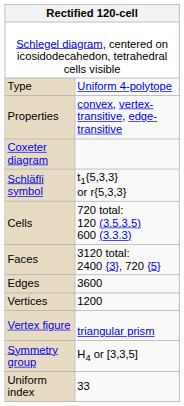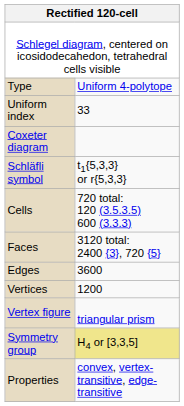 <table class="wikitable" align="right" style="margin-left:10px" width="250">
 <tr>
 <th bgcolor=#e7dcc3 colspan=2>Rectified 120-cell</th>
 </tr>
 <tr>
 <td bgcolor=#ffffff align=center colspan=2><br><a href='#'>Schlegel diagram</a>, centered on icosidodecahedon, tetrahedral cells visible</td>
 </tr>
 <tr>
 <td bgcolor=#e7dcc3>Type</td>
 <td><a href='#'>Uniform 4-polytope</a></td>
 </tr>
 <tr>
-<td bgcolor=#e7dcc3>Properties</td>
-<td><a href='#'>convex</a>, <a href='#'>vertex-transitive</a>, <a href='#'>edge-transitive</a></td>
+<td bgcolor=#e7dcc3>Uniform index</td>
+<td>33</td>
 </tr>
 <tr>
 <td bgcolor=#e7dcc3><a href='#'>Coxeter diagram</a></td>
 <td></td>
 </tr>
 <tr>
 <td bgcolor=#e7dcc3><a href='#'>Schläfli symbol</a></td>
 <td>t<sub>1</sub>{5,3,3}<br>or r{5,3,3}</td>
 </tr>
 <tr>
 <td bgcolor=#e7dcc3>Cells</td>
 <td>720 total:<br>120 <a href='#'>(3.5.3.5)</a> <br>600 <a href='#'>(3.3.3)</a> </td>
 </tr>
 <tr>
 <td bgcolor=#e7dcc3>Faces</td>
 <td>3120 total:<br>2400 <a href='#'>{3}</a>, 720 <a href='#'>{5}</a></td>
 </tr>
 <tr>
 <td bgcolor=#e7dcc3>Edges</td>
 <td>3600</td>
 </tr>
 <tr>
 <td bgcolor=#e7dcc3>Vertices</td>
 <td>1200</td>
 </tr>
 <tr>
 <td bgcolor=#e7dcc3><a href='#'>Vertex figure</a></td>
 <td><br><a href='#'>triangular prism</a></td>
 </tr>
 <tr>
 <td bgcolor=#e7dcc3><a href='#'>Symmetry group</a></td>
-<td>H<sub>4</sub> or [3,3,5]</td>
+<td style="background: khaki;">H<sub>4</sub> or [3,3,5]</td>
 </tr>
 <tr>
-<td bgcolor=#e7dcc3>Uniform index</td>
-<td>33</td>
+<td bgcolor=#e7dcc3>Properties</td>
+<td><a href='#'>convex</a>, <a href='#'>vertex-transitive</a>, <a href='#'>edge-transitive</a></td>
 </tr>
 </table>
